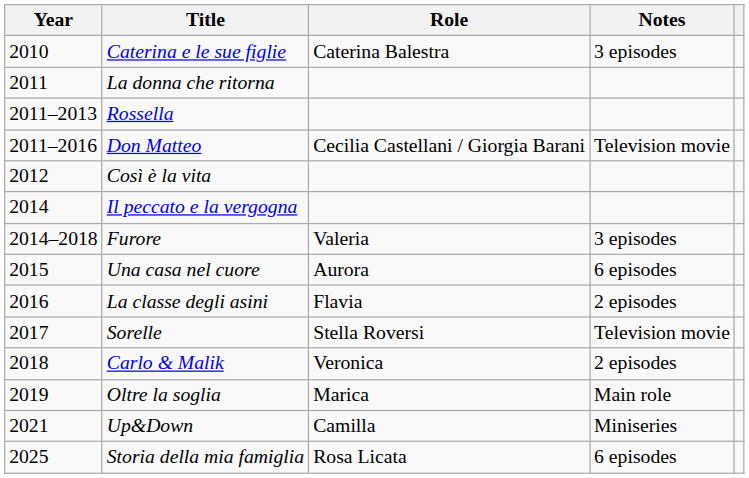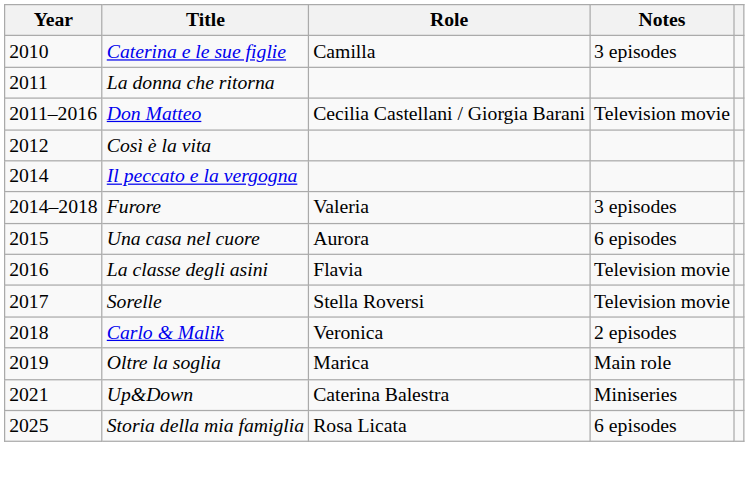 <table class="wikitable sortable">
 <tr>
 <th>Year</th>
 <th>Title</th>
 <th>Role</th>
 <th class="unsortable">Notes</th>
 <th scope="col"></th>
 </tr>
 <tr>
 <td>2010</td>
 <td><em><a href='#'>Caterina e le sue figlie</a></em></td>
-<td>Caterina Balestra</td>
+<td>Camilla</td>
 <td>3 episodes</td>
 <td style="text-align:center;"></td>
 </tr>
 <tr>
 <td>2011</td>
 <td><em>La donna che ritorna</em></td>
-<td></td>
-<td></td>
-<td></td>
-</tr>
-<tr>
-<td>2011–2013</td>
-<td><em><a href='#'>Rossella</a></em></td>
 <td></td>
 <td></td>
 <td></td>
 </tr>
 <tr>
 <td>2011–2016</td>
 <td><em><a href='#'>Don Matteo</a></em></td>
 <td>Cecilia Castellani / Giorgia Barani</td>
 <td>Television movie</td>
 <td></td>
 </tr>
 <tr>
 <td>2012</td>
 <td><em>Così è la vita</em></td>
 <td></td>
 <td></td>
 <td></td>
 </tr>
 <tr>
 <td>2014</td>
 <td><em><a href='#'>Il peccato e la vergogna</a></em></td>
 <td></td>
 <td></td>
 <td></td>
 </tr>
 <tr>
 <td>2014–2018</td>
 <td><em>Furore</em></td>
 <td>Valeria</td>
 <td>3 episodes</td>
 <td></td>
 </tr>
 <tr>
 <td>2015</td>
 <td><em>Una casa nel cuore</em></td>
 <td>Aurora</td>
 <td>6 episodes</td>
 <td></td>
 </tr>
 <tr>
 <td>2016</td>
 <td><em>La classe degli asini</em></td>
 <td>Flavia</td>
-<td>2 episodes</td>
+<td>Television movie</td>
 <td></td>
 </tr>
 <tr>
 <td>2017</td>
 <td><em>Sorelle</em></td>
 <td>Stella Roversi</td>
 <td>Television movie</td>
 <td></td>
 </tr>
 <tr>
 <td>2018</td>
 <td><em><a href='#'>Carlo & Malik</a></em></td>
 <td>Veronica</td>
 <td>2 episodes</td>
 <td></td>
 </tr>
 <tr>
 <td>2019</td>
 <td><em>Oltre la soglia</em></td>
 <td>Marica</td>
 <td>Main role</td>
 <td></td>
 </tr>
 <tr>
 <td>2021</td>
 <td><em>Up&Down</em></td>
-<td>Camilla</td>
+<td>Caterina Balestra</td>
 <td>Miniseries</td>
 <td></td>
 </tr>
 <tr>
 <td>2025</td>
 <td><em>Storia della mia famiglia</em></td>
 <td>Rosa Licata</td>
 <td>6 episodes</td>
 <td></td>
 </tr>
 </table>
